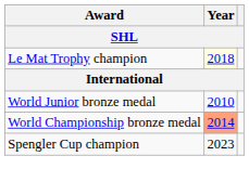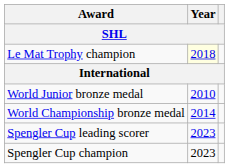 <table class="wikitable">
 <tr>
 <th>Award</th>
 <th>Year</th>
 <th></th>
 </tr>
 <tr>
 <th colspan="3"><a href='#'>SHL</a></th>
 </tr>
 <tr>
 <td><a href='#'>Le Mat Trophy</a> champion</td>
 <td style="background: lightyellow;"><a href='#'>2018</a></td>
 <td></td>
 </tr>
 <tr>
 <th colspan="3">International</th>
 </tr>
 <tr>
 <td><a href='#'>World Junior</a> bronze medal</td>
 <td><a href='#'>2010</a></td>
 <td></td>
 </tr>
 <tr>
 <td><a href='#'>World Championship</a> bronze medal</td>
-<td style="background: lightsalmon;"><a href='#'>2014</a></td>
+<td><a href='#'>2014</a></td>
+<td></td>
+</tr>
+<tr>
+<td><a href='#'>Spengler Cup</a> leading scorer</td>
+<td><a href='#'>2023</a></td>
 <td></td>
 </tr>
 <tr>
 <td>Spengler Cup champion</td>
 <td>2023</td>
 <td></td>
 </tr>
 </table>
